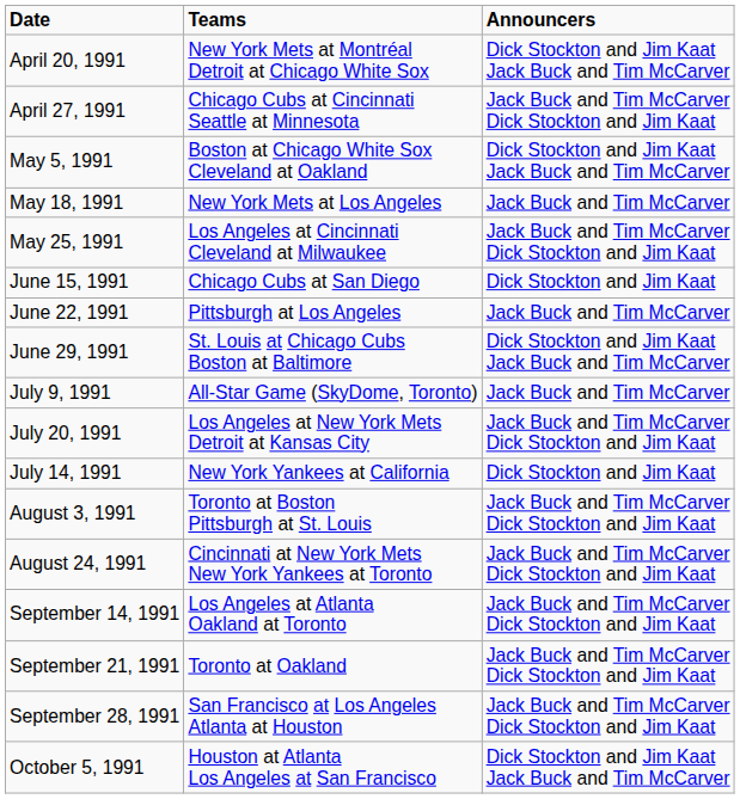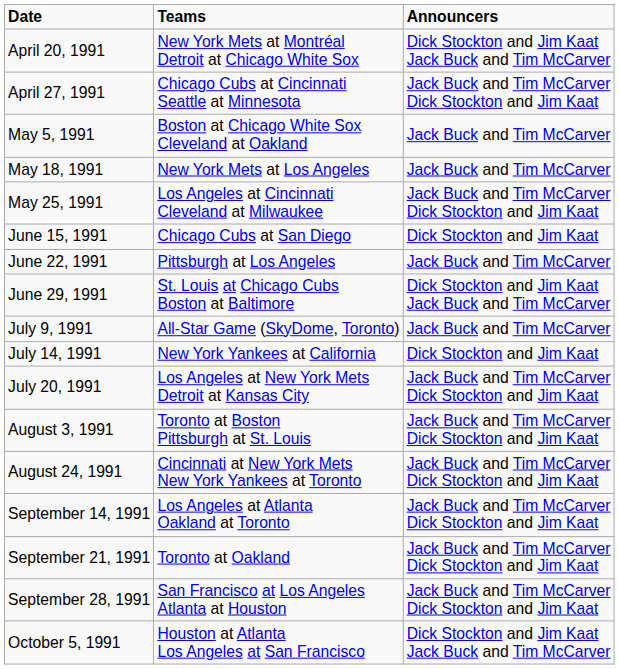 <table class="wikitable" border="1" cellpadding="1">
 <tr>
 <td><strong>Date</strong></td>
 <td><strong>Teams</strong></td>
 <td><strong>Announcers</strong></td>
 </tr>
 <tr>
 <td>April 20, 1991</td>
 <td><a href='#'>New York Mets</a> at <a href='#'>Montréal</a><br><a href='#'>Detroit</a> at <a href='#'>Chicago White Sox</a></td>
 <td><a href='#'>Dick Stockton</a> and <a href='#'>Jim Kaat</a><br><a href='#'>Jack Buck</a> and <a href='#'>Tim McCarver</a></td>
 </tr>
 <tr>
 <td>April 27, 1991</td>
 <td><a href='#'>Chicago Cubs</a> at <a href='#'>Cincinnati</a><br><a href='#'>Seattle</a> at <a href='#'>Minnesota</a></td>
 <td><a href='#'>Jack Buck</a> and <a href='#'>Tim McCarver</a><br><a href='#'>Dick Stockton</a> and <a href='#'>Jim Kaat</a></td>
 </tr>
 <tr>
 <td>May 5, 1991</td>
 <td><a href='#'>Boston</a> at <a href='#'>Chicago White Sox</a><br><a href='#'>Cleveland</a> at <a href='#'>Oakland</a></td>
-<td><a href='#'>Dick Stockton</a> and <a href='#'>Jim Kaat</a><br><a href='#'>Jack Buck</a> and <a href='#'>Tim McCarver</a></td>
+<td><a href='#'>Jack Buck</a> and <a href='#'>Tim McCarver</a></td>
 </tr>
 <tr>
 <td>May 18, 1991</td>
 <td><a href='#'>New York Mets</a> at <a href='#'>Los Angeles</a></td>
 <td><a href='#'>Jack Buck</a> and <a href='#'>Tim McCarver</a></td>
 </tr>
 <tr>
 <td>May 25, 1991</td>
 <td><a href='#'>Los Angeles</a> at <a href='#'>Cincinnati</a><br><a href='#'>Cleveland</a> at <a href='#'>Milwaukee</a></td>
 <td><a href='#'>Jack Buck</a> and <a href='#'>Tim McCarver</a><br><a href='#'>Dick Stockton</a> and <a href='#'>Jim Kaat</a></td>
 </tr>
 <tr>
 <td>June 15, 1991</td>
 <td><a href='#'>Chicago Cubs</a> at <a href='#'>San Diego</a></td>
 <td><a href='#'>Dick Stockton</a> and <a href='#'>Jim Kaat</a></td>
 </tr>
 <tr>
 <td>June 22, 1991</td>
 <td><a href='#'>Pittsburgh</a> at <a href='#'>Los Angeles</a></td>
 <td><a href='#'>Jack Buck</a> and <a href='#'>Tim McCarver</a></td>
 </tr>
 <tr>
 <td>June 29, 1991</td>
 <td><a href='#'>St. Louis</a> <a href='#'>at</a> <a href='#'>Chicago Cubs</a><br><a href='#'>Boston</a> at <a href='#'>Baltimore</a></td>
 <td><a href='#'>Dick Stockton</a> and <a href='#'>Jim Kaat</a><br><a href='#'>Jack Buck</a> and <a href='#'>Tim McCarver</a></td>
 </tr>
 <tr>
 <td>July 9, 1991</td>
 <td><a href='#'>All-Star Game</a> (<a href='#'>SkyDome</a>, <a href='#'>Toronto</a>)</td>
 <td><a href='#'>Jack Buck</a> and <a href='#'>Tim McCarver</a></td>
 </tr>
 <tr>
+<td>July 14, 1991</td>
+<td><a href='#'>New York Yankees</a> at <a href='#'>California</a></td>
+<td><a href='#'>Dick Stockton</a> and <a href='#'>Jim Kaat</a></td>
+</tr>
+<tr>
 <td>July 20, 1991</td>
 <td><a href='#'>Los Angeles</a> at <a href='#'>New York Mets</a><br><a href='#'>Detroit</a> at <a href='#'>Kansas City</a></td>
 <td><a href='#'>Jack Buck</a> and <a href='#'>Tim McCarver</a><br><a href='#'>Dick Stockton</a> and <a href='#'>Jim Kaat</a></td>
-</tr>
-<tr>
-<td>July 14, 1991</td>
-<td><a href='#'>New York Yankees</a> at <a href='#'>California</a></td>
-<td><a href='#'>Dick Stockton</a> and <a href='#'>Jim Kaat</a></td>
 </tr>
 <tr>
 <td>August 3, 1991</td>
 <td><a href='#'>Toronto</a> at <a href='#'>Boston</a><br><a href='#'>Pittsburgh</a> at <a href='#'>St. Louis</a></td>
 <td><a href='#'>Jack Buck</a> and <a href='#'>Tim McCarver</a><br><a href='#'>Dick Stockton</a> and <a href='#'>Jim Kaat</a></td>
 </tr>
 <tr>
 <td>August 24, 1991</td>
 <td><a href='#'>Cincinnati</a> at <a href='#'>New York Mets</a><br><a href='#'>New York Yankees</a> at <a href='#'>Toronto</a></td>
 <td><a href='#'>Jack Buck</a> and <a href='#'>Tim McCarver</a><br><a href='#'>Dick Stockton</a> and <a href='#'>Jim Kaat</a></td>
 </tr>
 <tr>
 <td>September 14, 1991</td>
 <td><a href='#'>Los Angeles</a> at <a href='#'>Atlanta</a><br><a href='#'>Oakland</a> at <a href='#'>Toronto</a></td>
 <td><a href='#'>Jack Buck</a> and <a href='#'>Tim McCarver</a><br><a href='#'>Dick Stockton</a> and <a href='#'>Jim Kaat</a></td>
 </tr>
 <tr>
 <td>September 21, 1991</td>
 <td><a href='#'>Toronto</a> at <a href='#'>Oakland</a></td>
 <td><a href='#'>Jack Buck</a> and <a href='#'>Tim McCarver</a><br><a href='#'>Dick Stockton</a> and <a href='#'>Jim Kaat</a></td>
 </tr>
 <tr>
 <td>September 28, 1991</td>
 <td><a href='#'>San Francisco</a> <a href='#'>at</a> <a href='#'>Los Angeles</a><br><a href='#'>Atlanta</a> at <a href='#'>Houston</a></td>
 <td><a href='#'>Jack Buck</a> and <a href='#'>Tim McCarver</a><br><a href='#'>Dick Stockton</a> and <a href='#'>Jim Kaat</a></td>
 </tr>
 <tr>
 <td>October 5, 1991</td>
 <td><a href='#'>Houston</a> at <a href='#'>Atlanta</a><br><a href='#'>Los Angeles</a> <a href='#'>at</a> <a href='#'>San Francisco</a></td>
 <td><a href='#'>Dick Stockton</a> and <a href='#'>Jim Kaat</a><br><a href='#'>Jack Buck</a> and <a href='#'>Tim McCarver</a></td>
 </tr>
 </table>
